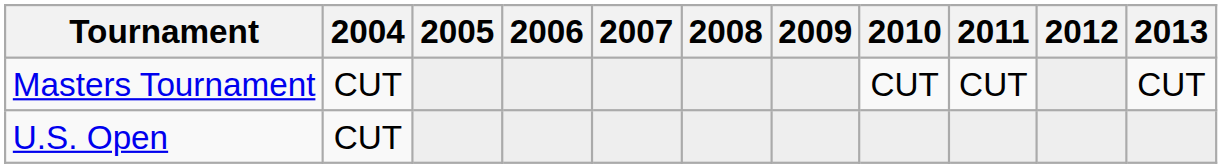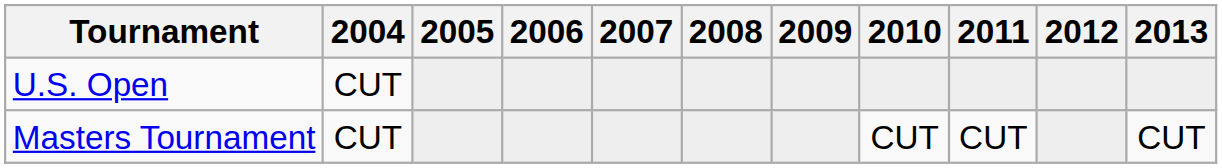 <table class="wikitable" style="font-size:95%;text-align:center;">
 <tr>
 <th>Tournament</th>
 <th>2004</th>
 <th>2005</th>
 <th>2006</th>
 <th>2007</th>
 <th>2008</th>
 <th>2009</th>
 <th>2010</th>
 <th>2011</th>
 <th>2012</th>
 <th>2013</th>
 </tr>
 <tr>
+<td align=left><a href='#'>U.S. Open</a></td>
+<td>CUT</td>
+<td style="background:#eeeeee;"></td>
+<td style="background:#eeeeee;"></td>
+<td style="background:#eeeeee;"></td>
+<td style="background:#eeeeee;"></td>
+<td style="background:#eeeeee;"></td>
+<td style="background:#eeeeee;"></td>
+<td style="background:#eeeeee;"></td>
+<td style="background:#eeeeee;"></td>
+<td style="background:#eeeeee;"></td>
+</tr>
+<tr>
 <td align=left><a href='#'>Masters Tournament</a></td>
 <td>CUT</td>
 <td style="background:#eeeeee;"></td>
 <td style="background:#eeeeee;"></td>
 <td style="background:#eeeeee;"></td>
 <td style="background:#eeeeee;"></td>
 <td style="background:#eeeeee;"></td>
 <td>CUT</td>
 <td>CUT</td>
 <td style="background:#eeeeee;"></td>
 <td>CUT</td>
 </tr>
-<tr>
-<td align=left><a href='#'>U.S. Open</a></td>
-<td>CUT</td>
-<td style="background:#eeeeee;"></td>
-<td style="background:#eeeeee;"></td>
-<td style="background:#eeeeee;"></td>
-<td style="background:#eeeeee;"></td>
-<td style="background:#eeeeee;"></td>
-<td style="background:#eeeeee;"></td>
-<td style="background:#eeeeee;"></td>
-<td style="background:#eeeeee;"></td>
-<td style="background:#eeeeee;"></td>
-</tr>
 </table>
